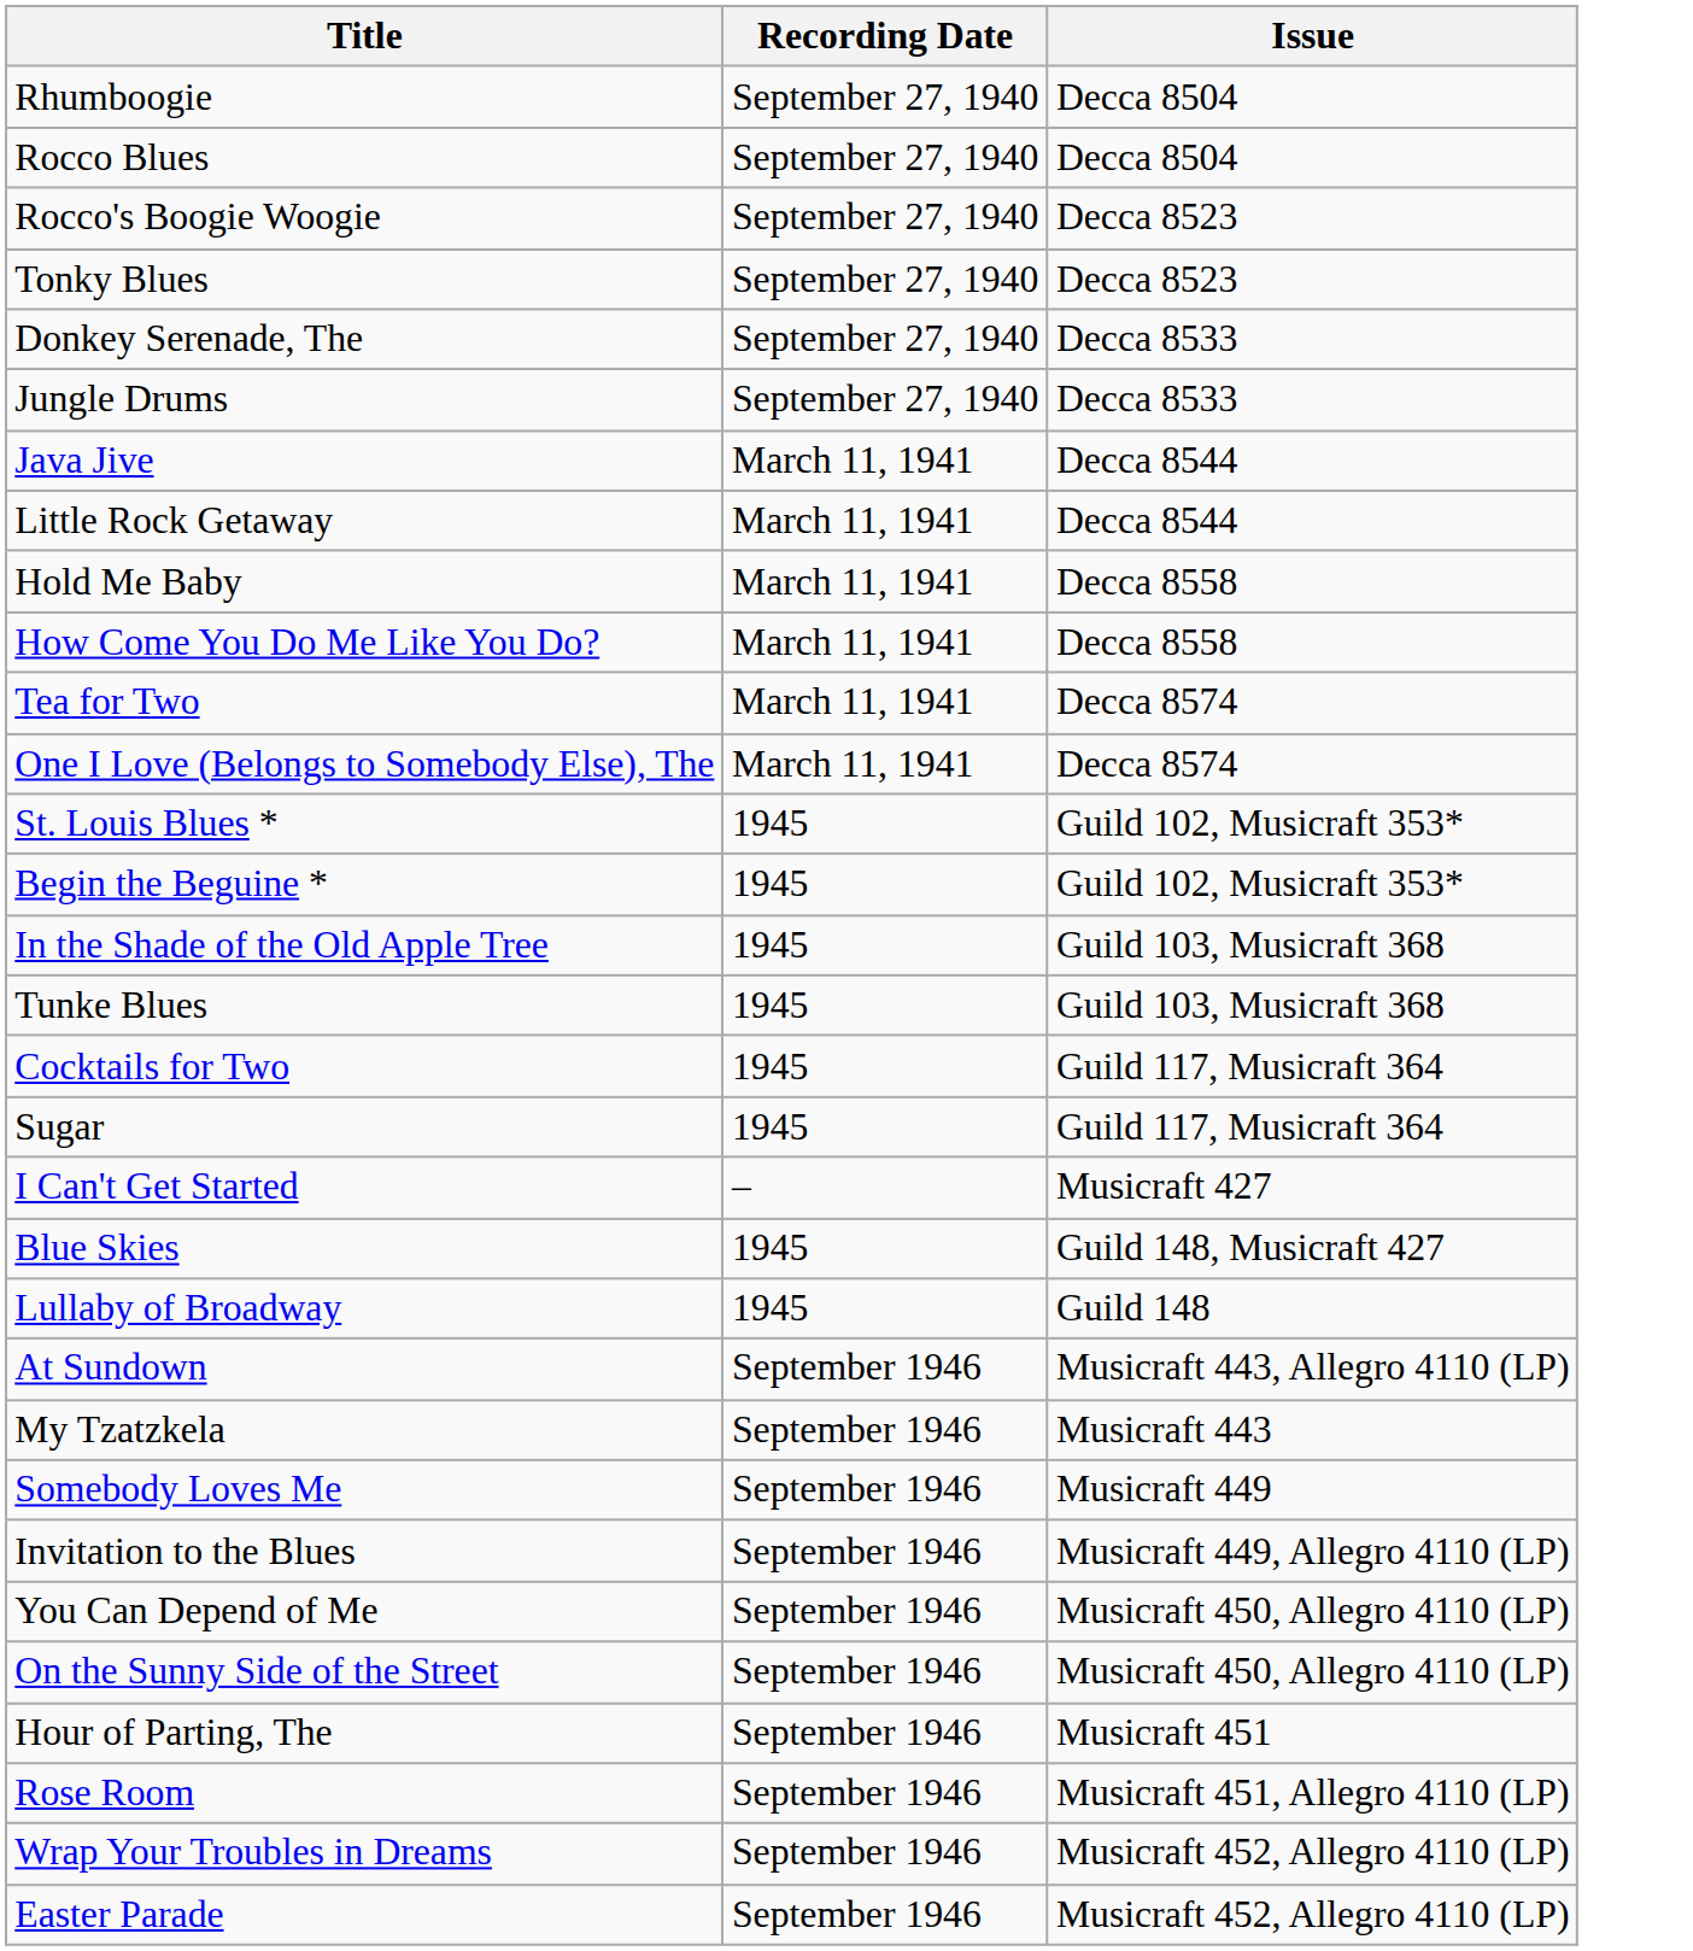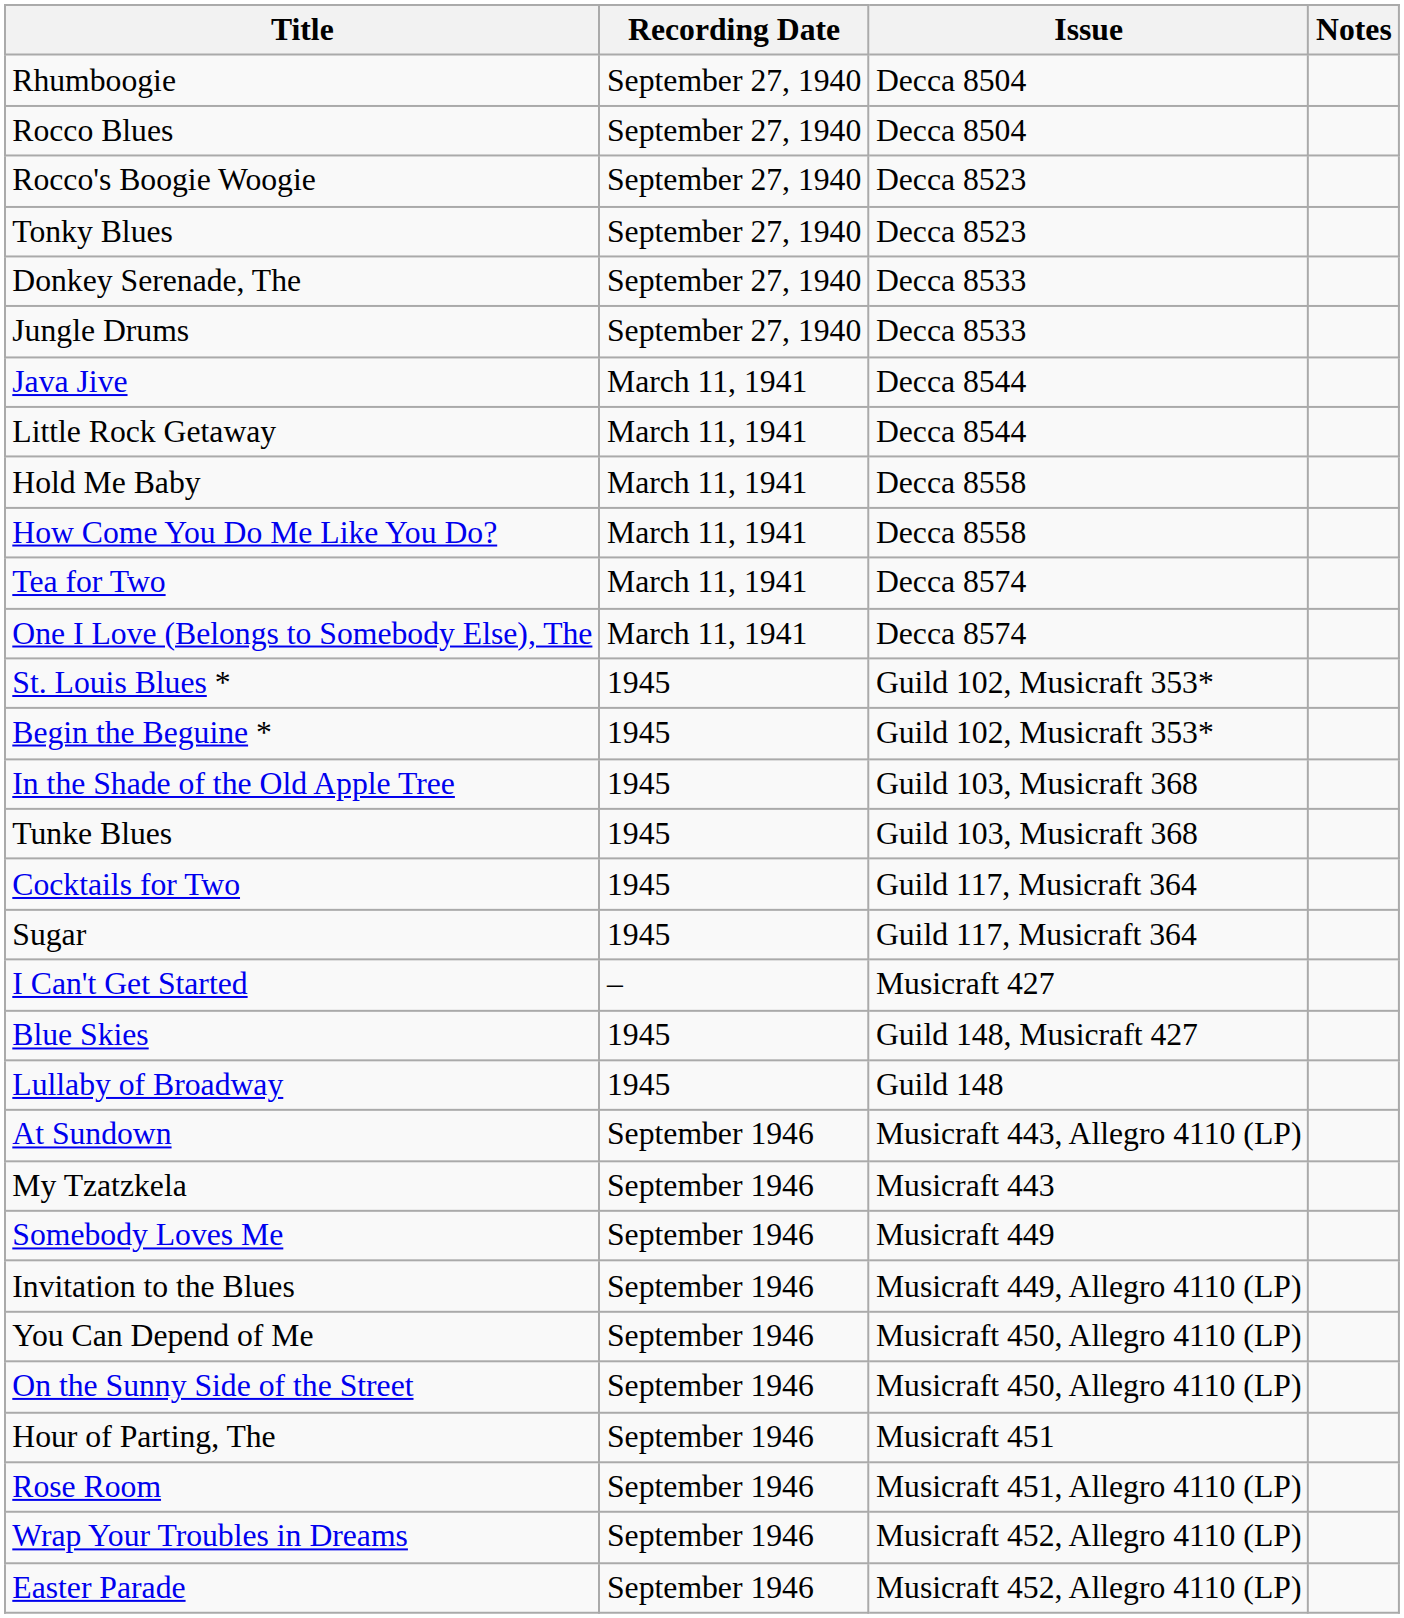 <table class=wikitable>
 <tr>
 <th>Title</th>
 <th>Recording Date</th>
 <th>Issue</th>
+<th>Notes</th>
 </tr>
 <tr>
 <td>Rhumboogie</td>
 <td>September 27, 1940</td>
 <td>Decca 8504</td>
+<td></td>
 </tr>
 <tr>
 <td>Rocco Blues</td>
 <td>September 27, 1940</td>
 <td>Decca 8504</td>
+<td></td>
 </tr>
 <tr>
 <td>Rocco's Boogie Woogie</td>
 <td>September 27, 1940</td>
 <td>Decca 8523</td>
+<td></td>
 </tr>
 <tr>
 <td>Tonky Blues</td>
 <td>September 27, 1940</td>
 <td>Decca 8523</td>
+<td></td>
 </tr>
 <tr>
 <td>Donkey Serenade, The</td>
 <td>September 27, 1940</td>
 <td>Decca 8533</td>
+<td></td>
 </tr>
 <tr>
 <td>Jungle Drums</td>
 <td>September 27, 1940</td>
 <td>Decca 8533</td>
+<td></td>
 </tr>
 <tr>
 <td><a href='#'>Java Jive</a></td>
 <td>March 11, 1941</td>
 <td>Decca 8544</td>
+<td></td>
 </tr>
 <tr>
 <td>Little Rock Getaway</td>
 <td>March 11, 1941</td>
 <td>Decca 8544</td>
+<td></td>
 </tr>
 <tr>
 <td>Hold Me Baby</td>
 <td>March 11, 1941</td>
 <td>Decca 8558</td>
+<td></td>
 </tr>
 <tr>
 <td><a href='#'>How Come You Do Me Like You Do?</a></td>
 <td>March 11, 1941</td>
 <td>Decca 8558</td>
+<td></td>
 </tr>
 <tr>
 <td><a href='#'>Tea for Two</a></td>
 <td>March 11, 1941</td>
 <td>Decca 8574</td>
+<td></td>
 </tr>
 <tr>
 <td><a href='#'>One I Love (Belongs to Somebody Else), The</a></td>
 <td>March 11, 1941</td>
 <td>Decca 8574</td>
+<td></td>
 </tr>
 <tr>
 <td><a href='#'>St. Louis Blues</a> *</td>
 <td>1945 </td>
 <td>Guild 102, Musicraft 353*</td>
+<td></td>
 </tr>
 <tr>
 <td><a href='#'>Begin the Beguine</a> *</td>
 <td>1945 </td>
 <td>Guild 102, Musicraft 353*</td>
+<td></td>
 </tr>
 <tr>
 <td><a href='#'>In the Shade of the Old Apple Tree</a></td>
 <td>1945 </td>
 <td>Guild 103, Musicraft 368</td>
+<td></td>
 </tr>
 <tr>
 <td>Tunke Blues</td>
 <td>1945 </td>
 <td>Guild 103, Musicraft 368</td>
+<td></td>
 </tr>
 <tr>
 <td><a href='#'>Cocktails for Two</a></td>
 <td>1945 </td>
 <td>Guild 117, Musicraft 364</td>
+<td></td>
 </tr>
 <tr>
 <td>Sugar</td>
 <td>1945 </td>
 <td>Guild 117, Musicraft 364</td>
+<td></td>
 </tr>
 <tr>
 <td><a href='#'>I Can't Get Started</a></td>
 <td>–</td>
 <td>Musicraft 427</td>
+<td></td>
 </tr>
 <tr>
 <td><a href='#'>Blue Skies</a></td>
 <td>1945 </td>
 <td>Guild 148, Musicraft 427</td>
+<td></td>
 </tr>
 <tr>
 <td><a href='#'>Lullaby of Broadway</a></td>
 <td>1945 </td>
 <td>Guild 148</td>
+<td></td>
 </tr>
 <tr>
 <td><a href='#'>At Sundown</a></td>
 <td>September 1946</td>
 <td>Musicraft 443, Allegro 4110 (LP)</td>
+<td></td>
 </tr>
 <tr>
 <td>My Tzatzkela</td>
 <td>September 1946</td>
 <td>Musicraft 443</td>
+<td></td>
 </tr>
 <tr>
 <td><a href='#'>Somebody Loves Me</a></td>
 <td>September 1946</td>
 <td>Musicraft 449</td>
+<td></td>
 </tr>
 <tr>
 <td>Invitation to the Blues</td>
 <td>September 1946</td>
 <td>Musicraft 449, Allegro 4110 (LP)</td>
+<td></td>
 </tr>
 <tr>
 <td>You Can Depend of Me</td>
 <td>September 1946</td>
 <td>Musicraft 450, Allegro 4110 (LP)</td>
+<td></td>
 </tr>
 <tr>
 <td><a href='#'>On the Sunny Side of the Street</a></td>
 <td>September 1946</td>
 <td>Musicraft 450, Allegro 4110 (LP)</td>
+<td></td>
 </tr>
 <tr>
 <td>Hour of Parting, The</td>
 <td>September 1946</td>
 <td>Musicraft 451</td>
+<td></td>
 </tr>
 <tr>
 <td><a href='#'>Rose Room</a></td>
 <td>September 1946</td>
 <td>Musicraft 451, Allegro 4110 (LP)</td>
+<td></td>
 </tr>
 <tr>
 <td><a href='#'>Wrap Your Troubles in Dreams</a></td>
 <td>September 1946</td>
 <td>Musicraft 452, Allegro 4110 (LP)</td>
+<td></td>
 </tr>
 <tr>
 <td><a href='#'>Easter Parade</a></td>
 <td>September 1946</td>
 <td>Musicraft 452, Allegro 4110 (LP)</td>
+<td></td>
 </tr>
 </table>
